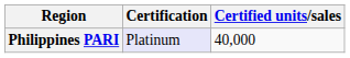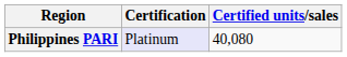 <table class="wikitable sortable">
 <tr>
 <th>Region</th>
 <th>Certification</th>
 <th><a href='#'>Certified units</a>/sales</th>
 </tr>
 <tr>
 <th>Philippines <a href='#'>PARI</a></th>
 <td style="background: lavender;">Platinum</td>
-<td>40,000</td>
+<td>40,080</td>
 </tr>
 </table>
